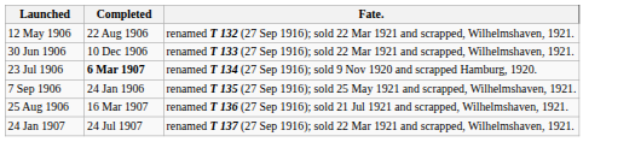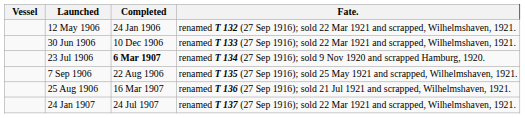 <table class="wikitable">
 <tr>
+<th width="60px">Vessel</th>
 <th width="100px">Launched</th>
 <th width="100px">Completed</th>
 <th style="border-right:1px solid black;">Fate.</th>
 </tr>
 <tr>
+<td></td>
 <td>12 May 1906</td>
-<td>22 Aug 1906</td>
+<td>24 Jan 1906</td>
 <td>renamed <strong><em>T 132</em></strong> (27 Sep 1916); sold 22 Mar 1921 and scrapped, Wilhelmshaven, 1921.</td>
 </tr>
 <tr>
+<td></td>
 <td>30 Jun 1906</td>
 <td>10 Dec 1906</td>
 <td>renamed <strong><em>T 133</em></strong> (27 Sep 1916); sold 22 Mar 1921 and scrapped, Wilhelmshaven, 1921.</td>
 </tr>
 <tr>
+<td></td>
 <td>23 Jul 1906</td>
 <td><strong>6 Mar 1907</strong></td>
 <td>renamed <strong><em>T 134</em></strong> (27 Sep 1916); sold 9 Nov 1920 and scrapped Hamburg, 1920.</td>
 </tr>
 <tr>
+<td></td>
 <td>7 Sep 1906</td>
-<td>24 Jan 1906</td>
+<td>22 Aug 1906</td>
 <td>renamed <strong><em>T 135</em></strong> (27 Sep 1916); sold 25 May 1921 and scrapped, Wilhelmshaven, 1921.</td>
 </tr>
 <tr>
+<td></td>
 <td>25 Aug 1906</td>
 <td>16 Mar 1907</td>
 <td>renamed <strong><em>T 136</em></strong> (27 Sep 1916); sold 21 Jul 1921 and scrapped, Wilhelmshaven, 1921.</td>
 </tr>
 <tr>
+<td></td>
 <td>24 Jan 1907</td>
 <td>24 Jul 1907</td>
 <td>renamed <strong><em>T 137</em></strong> (27 Sep 1916); sold 22 Mar 1921 and scrapped, Wilhelmshaven, 1921.</td>
 </tr>
 </table>
